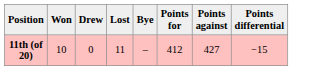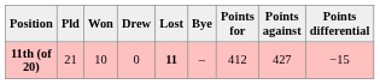 <table style=border-collapse:collapse border=1 cellspacing=0 cellpadding=5>
 <tr style="text-align:center; background:#efefef;">
 <th width=20>Position</th>
+<th width=20>Pld</th>
 <th width=20>Won</th>
 <th width=20>Drew</th>
 <th width=20>Lost</th>
 <th width=20>Bye</th>
 <th width=20>Points for</th>
 <th width=20>Points against</th>
 <th width=25>Points differential</th>
 </tr>
 <tr style="text-align:center; background:#ffc0c0;">
 <td><strong>11th (of 20)</strong></td>
+<td>21</td>
 <td>10</td>
 <td>0</td>
-<td>11</td>
+<td><strong>11</strong></td>
 <td>–</td>
 <td>412</td>
 <td>427</td>
 <td>−15</td>
 </tr>
 </table>
